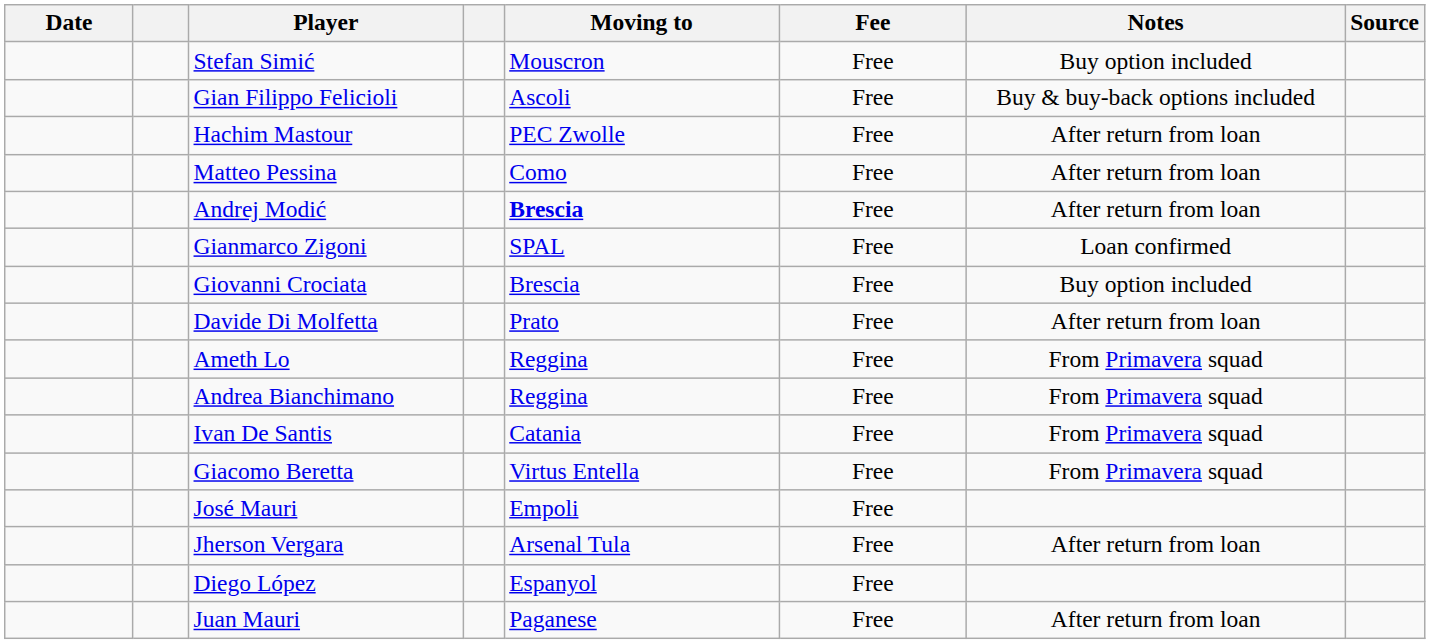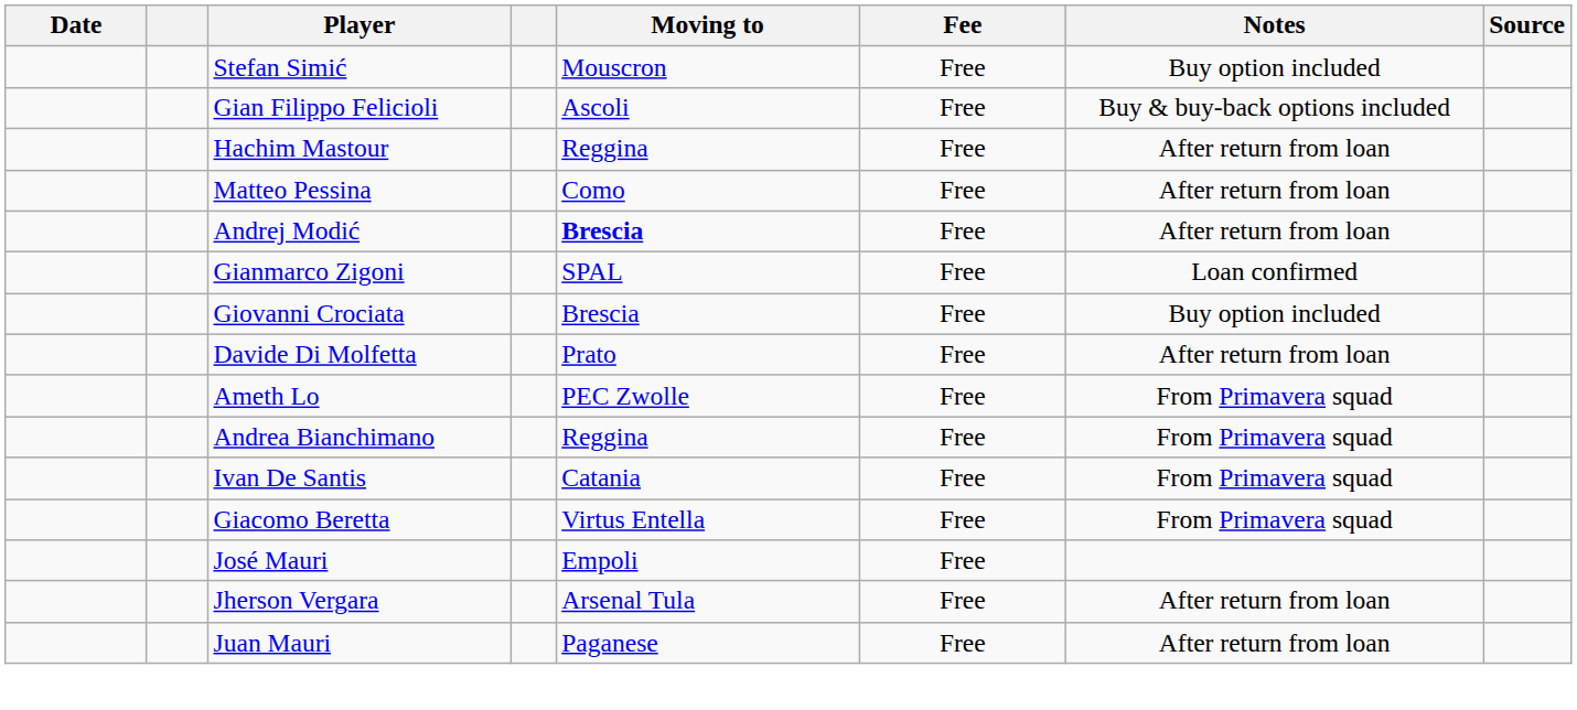 <table class="wikitable sortable">
 <tr>
 <th style="width:80px;">Date</th>
 <th style="width:30px;"></th>
 <th style="width:180px;">Player</th>
 <th style="width:20px;"></th>
 <th style="width:180px;">Moving to</th>
 <th style="width:120px;" class="unsortable">Fee</th>
 <th style="width:250px;" class="unsortable">Notes</th>
 <th style="width:20px;">Source</th>
 </tr>
 <tr>
 <td></td>
 <td align=center></td>
 <td> <a href='#'>Stefan Simić</a></td>
 <td></td>
 <td> <a href='#'>Mouscron</a></td>
 <td align=center>Free</td>
 <td align=center>Buy option included</td>
 <td></td>
 </tr>
 <tr>
 <td></td>
 <td align=center></td>
 <td> <a href='#'>Gian Filippo Felicioli</a></td>
 <td></td>
 <td> <a href='#'>Ascoli</a></td>
 <td align=center>Free</td>
 <td align=center>Buy & buy-back options included</td>
 <td></td>
 </tr>
 <tr>
 <td></td>
 <td align=center></td>
 <td> <a href='#'>Hachim Mastour</a></td>
 <td></td>
-<td> <a href='#'>PEC Zwolle</a></td>
+<td> <a href='#'>Reggina</a></td>
 <td align=center>Free</td>
 <td align=center>After return from loan</td>
 <td></td>
 </tr>
 <tr>
 <td></td>
 <td align=center></td>
 <td> <a href='#'>Matteo Pessina</a></td>
 <td></td>
 <td> <a href='#'>Como</a></td>
 <td align=center>Free</td>
 <td align=center>After return from loan</td>
 <td></td>
 </tr>
 <tr>
 <td></td>
 <td align=center></td>
 <td> <a href='#'>Andrej Modić</a></td>
 <td></td>
 <td><strong> <a href='#'>Brescia</a></strong></td>
 <td align=center>Free</td>
 <td align=center>After return from loan</td>
 <td></td>
 </tr>
 <tr>
 <td></td>
 <td align=center></td>
 <td> <a href='#'>Gianmarco Zigoni</a></td>
 <td></td>
 <td> <a href='#'>SPAL</a></td>
 <td align=center>Free</td>
 <td align=center>Loan confirmed</td>
 <td></td>
 </tr>
 <tr>
 <td></td>
 <td align=center></td>
 <td> <a href='#'>Giovanni Crociata</a></td>
 <td></td>
 <td> <a href='#'>Brescia</a></td>
 <td align=center>Free</td>
 <td align=center>Buy option included</td>
 <td></td>
 </tr>
 <tr>
 <td></td>
 <td align=center></td>
 <td> <a href='#'>Davide Di Molfetta</a></td>
 <td></td>
 <td> <a href='#'>Prato</a></td>
 <td align=center>Free</td>
 <td align=center>After return from loan</td>
 <td></td>
 </tr>
 <tr>
 <td></td>
 <td align=center></td>
 <td> <a href='#'>Ameth Lo</a></td>
 <td></td>
-<td> <a href='#'>Reggina</a></td>
+<td> <a href='#'>PEC Zwolle</a></td>
 <td align=center>Free</td>
 <td align=center>From <a href='#'>Primavera</a> squad</td>
 <td></td>
 </tr>
 <tr>
 <td></td>
 <td align=center></td>
 <td> <a href='#'>Andrea Bianchimano</a></td>
 <td></td>
 <td> <a href='#'>Reggina</a></td>
 <td align=center>Free</td>
 <td align=center>From <a href='#'>Primavera</a> squad</td>
 <td></td>
 </tr>
 <tr>
 <td></td>
 <td align=center></td>
 <td> <a href='#'>Ivan De Santis</a></td>
 <td></td>
 <td> <a href='#'>Catania</a></td>
 <td align=center>Free</td>
 <td align=center>From <a href='#'>Primavera</a> squad</td>
 <td></td>
 </tr>
 <tr>
 <td></td>
 <td align=center></td>
 <td> <a href='#'>Giacomo Beretta</a></td>
 <td></td>
 <td> <a href='#'>Virtus Entella</a></td>
 <td align=center>Free</td>
 <td align=center>From <a href='#'>Primavera</a> squad</td>
 <td></td>
 </tr>
 <tr>
 <td></td>
 <td align=center></td>
 <td> <a href='#'>José Mauri</a></td>
 <td></td>
 <td> <a href='#'>Empoli</a></td>
 <td align=center>Free</td>
 <td align=center></td>
 <td></td>
 </tr>
 <tr>
 <td></td>
 <td align=center></td>
 <td> <a href='#'>Jherson Vergara</a></td>
 <td></td>
 <td> <a href='#'>Arsenal Tula</a></td>
 <td align=center>Free</td>
 <td align=center>After return from loan</td>
 <td></td>
 </tr>
 <tr>
 <td></td>
 <td align=center></td>
-<td> <a href='#'>Diego López</a></td>
-<td></td>
-<td> <a href='#'>Espanyol</a></td>
-<td align=center>Free</td>
-<td align=center></td>
-<td></td>
-</tr>
-<tr>
-<td></td>
-<td align=center></td>
 <td> <a href='#'>Juan Mauri</a></td>
 <td></td>
 <td> <a href='#'>Paganese</a></td>
 <td align=center>Free</td>
 <td align=center>After return from loan</td>
 <td></td>
 </tr>
 </table>
